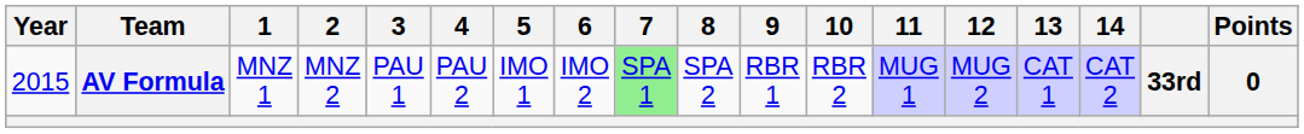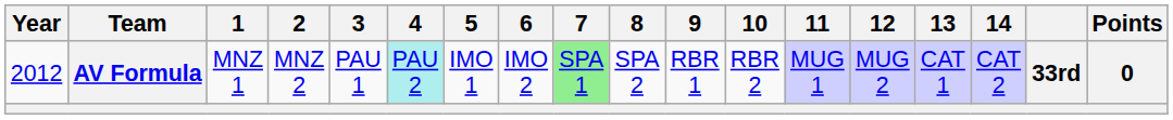 <table class="wikitable" style="text-align:center; font-size:85%">
 <tr>
 <th scope="col">Year</th>
 <th scope="col">Team</th>
 <th scope="col">1</th>
 <th scope="col">2</th>
 <th scope="col">3</th>
 <th scope="col">4</th>
 <th scope="col">5</th>
 <th scope="col">6</th>
 <th scope="col">7</th>
 <th scope="col">8</th>
 <th scope="col">9</th>
 <th scope="col">10</th>
 <th scope="col">11</th>
 <th scope="col">12</th>
 <th scope="col">13</th>
 <th scope="col">14</th>
 <th scope="col"></th>
 <th scope="col">Points</th>
 </tr>
 <tr>
-<td><a href='#'>2015</a></td>
+<td><a href='#'>2012</a></td>
 <th nowrap><a href='#'>AV Formula</a></th>
 <td><a href='#'>MNZ<br>1</a></td>
 <td><a href='#'>MNZ<br>2</a></td>
 <td><a href='#'>PAU<br>1</a></td>
-<td><a href='#'>PAU<br>2</a></td>
+<td style="background: paleturquoise;"><a href='#'>PAU<br>2</a></td>
 <td><a href='#'>IMO<br>1</a></td>
 <td><a href='#'>IMO<br>2</a></td>
 <td style="background: lightgreen;"><a href='#'>SPA<br>1</a></td>
 <td><a href='#'>SPA<br>2</a></td>
 <td><a href='#'>RBR<br>1</a></td>
 <td><a href='#'>RBR<br>2</a></td>
 <td style="background:#CFCFFF;"><a href='#'>MUG<br>1</a><br></td>
 <td style="background:#CFCFFF;"><a href='#'>MUG<br>2</a><br></td>
 <td style="background:#CFCFFF;"><a href='#'>CAT<br>1</a><br></td>
 <td style="background:#CFCFFF;"><a href='#'>CAT<br>2</a><br></td>
 <th>33rd</th>
 <th>0</th>
 </tr>
 <tr>
 <th colspan="18"></th>
 </tr>
 </table>
